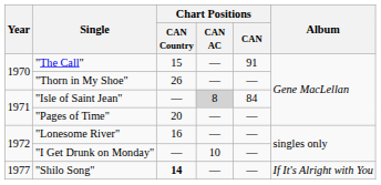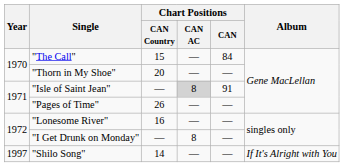 <table class="wikitable">
 <tr>
 <th rowspan="2">Year</th>
 <th rowspan="2">Single</th>
 <th colspan="3">Chart Positions</th>
 <th rowspan="2">Album</th>
 </tr>
 <tr>
 <th width="45"><small>CAN Country</small></th>
 <th width="45"><small>CAN AC</small></th>
 <th width="45"><small>CAN</small></th>
 </tr>
 <tr>
 <td rowspan="2">1970</td>
 <td>"<a href='#'>The Call</a>"</td>
 <td align="center">15</td>
 <td align="center">—</td>
-<td align="center">91</td>
+<td align="center">84</td>
 <td rowspan="4"><em>Gene MacLellan</em></td>
 </tr>
 <tr>
 <td>"Thorn in My Shoe"</td>
-<td align="center">26</td>
+<td align="center">20</td>
 <td align="center">—</td>
 <td align="center">—</td>
 </tr>
 <tr>
 <td rowspan="2">1971</td>
 <td>"Isle of Saint Jean"</td>
 <td align="center">—</td>
 <td align="center" style="background: lightgrey;">8</td>
-<td align="center">84</td>
+<td align="center">91</td>
 </tr>
 <tr>
 <td>"Pages of Time"</td>
-<td align="center">20</td>
+<td align="center">26</td>
 <td align="center">—</td>
 <td align="center">—</td>
 </tr>
 <tr>
 <td rowspan="2">1972</td>
 <td>"Lonesome River"</td>
 <td align="center">16</td>
 <td align="center">—</td>
 <td align="center">—</td>
 <td rowspan="2">singles only</td>
 </tr>
 <tr>
 <td>"I Get Drunk on Monday"</td>
 <td align="center">—</td>
-<td align="center">10</td>
+<td align="center">8</td>
 <td align="center">—</td>
 </tr>
 <tr>
-<td>1977</td>
+<td>1997</td>
 <td>"Shilo Song"</td>
-<td align="center"><strong>14</strong></td>
+<td align="center">14</td>
 <td align="center">—</td>
 <td align="center">—</td>
 <td><em>If It's Alright with You</em></td>
 </tr>
 </table>
